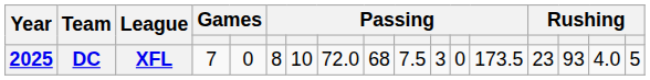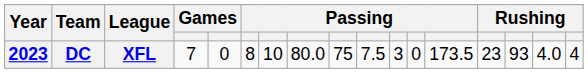 <table class="wikitable" style="text-align:center;">
 <tr>
 <th rowspan="2">Year</th>
 <th rowspan="2">Team</th>
 <th rowspan="2">League</th>
 <th colspan="2">Games</th>
 <th colspan="8">Passing</th>
 <th colspan="4">Rushing</th>
 </tr>
 <tr>
 <th></th>
 <th></th>
 <th></th>
 <th></th>
 <th></th>
 <th></th>
 <th></th>
 <th></th>
 <th></th>
 <th></th>
 <th></th>
 <th></th>
 <th></th>
 <th></th>
 </tr>
 <tr>
-<th><a href='#'>2025</a></th>
+<th><a href='#'>2023</a></th>
 <th><a href='#'>DC</a></th>
 <th><a href='#'>XFL</a></th>
 <td>7</td>
 <td>0</td>
 <td>8</td>
 <td>10</td>
-<td>72.0</td>
-<td>68</td>
+<td>80.0</td>
+<td>75</td>
 <td>7.5</td>
 <td>3</td>
 <td>0</td>
 <td>173.5</td>
 <td>23</td>
 <td>93</td>
 <td>4.0</td>
-<td>5</td>
+<td>4</td>
 </tr>
 </table>
